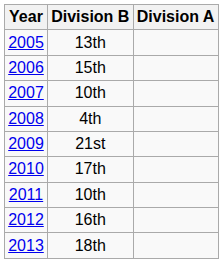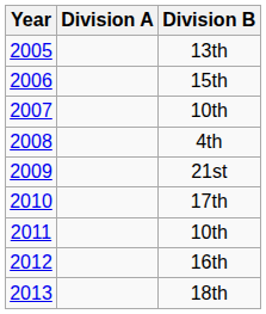 <table class="wikitable" style="text-align:center">
 <tr>
 <th>Year</th>
+<th>Division A</th>
 <th>Division B</th>
-<th>Division A</th>
 </tr>
 <tr>
 <td><a href='#'>2005</a></td>
+<td></td>
 <td>13th</td>
-<td></td>
 </tr>
 <tr>
 <td><a href='#'>2006</a></td>
+<td></td>
 <td>15th</td>
-<td></td>
 </tr>
 <tr>
 <td><a href='#'>2007</a></td>
+<td></td>
 <td>10th</td>
-<td></td>
 </tr>
 <tr>
 <td><a href='#'>2008</a></td>
+<td></td>
 <td>4th</td>
-<td></td>
 </tr>
 <tr>
 <td><a href='#'>2009</a></td>
+<td></td>
 <td>21st</td>
-<td></td>
 </tr>
 <tr>
 <td><a href='#'>2010</a></td>
+<td></td>
 <td>17th</td>
-<td></td>
 </tr>
 <tr>
 <td><a href='#'>2011</a></td>
+<td></td>
 <td>10th</td>
-<td></td>
 </tr>
 <tr>
 <td><a href='#'>2012</a></td>
+<td></td>
 <td>16th</td>
-<td></td>
 </tr>
 <tr>
 <td><a href='#'>2013</a></td>
+<td></td>
 <td>18th</td>
-<td></td>
 </tr>
 </table>
